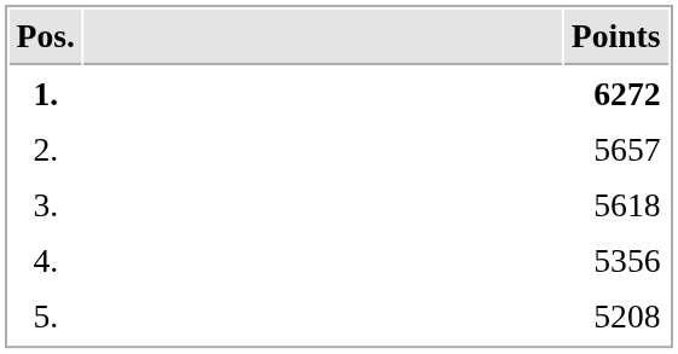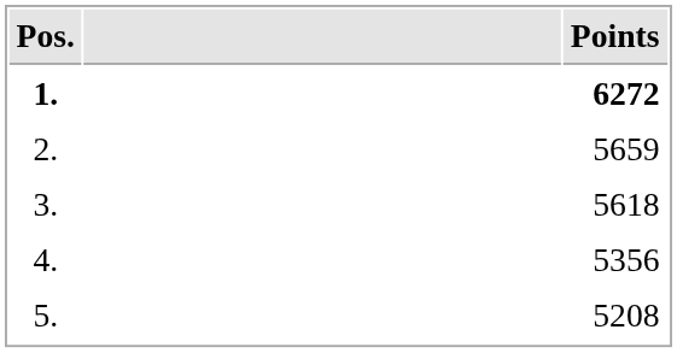 <table cellspacing="1" cellpadding="3" style="border:1px solid #AAAAAA;font-size:90%">
 <tr bgcolor="#E4E4E4">
 <th style="border-bottom:1px solid #AAAAAA" width=10>Pos.</th>
 <th style="border-bottom:1px solid #AAAAAA" width=200></th>
 <th style="border-bottom:1px solid #AAAAAA" width=20>Points</th>
 </tr>
 <tr>
 <td align="center"><strong>1.</strong></td>
 <td><strong></strong></td>
 <td align="right"><strong>6272</strong></td>
 </tr>
 <tr>
 <td align="center">2.</td>
 <td></td>
-<td align="right">5657</td>
+<td align="right">5659</td>
 </tr>
 <tr>
 <td align="center">3.</td>
 <td></td>
 <td align="right">5618</td>
 </tr>
 <tr>
 <td align="center">4.</td>
 <td></td>
 <td align="right">5356</td>
 </tr>
 <tr>
 <td align="center">5.</td>
 <td></td>
 <td align="right">5208</td>
 </tr>
 </table>
